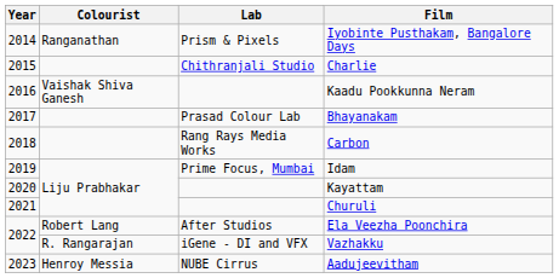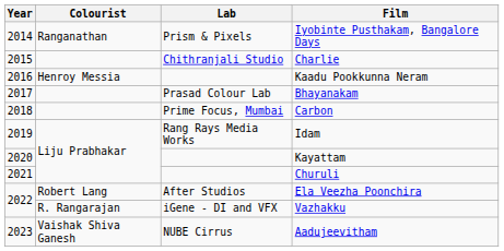 <table class="wikitable sortable">
 <tr>
 <th>Year</th>
 <th>Colourist</th>
 <th>Lab</th>
 <th>Film</th>
 </tr>
 <tr>
 <td>2014</td>
 <td>Ranganathan</td>
 <td>Prism & Pixels</td>
 <td><a href='#'>Iyobinte Pusthakam</a>, <a href='#'>Bangalore Days</a></td>
 </tr>
 <tr>
 <td>2015</td>
 <td></td>
 <td><a href='#'>Chithranjali Studio</a></td>
 <td><a href='#'>Charlie</a></td>
 </tr>
 <tr>
 <td>2016</td>
-<td>Vaishak Shiva Ganesh</td>
+<td>Henroy Messia</td>
 <td></td>
 <td>Kaadu Pookkunna Neram</td>
 </tr>
 <tr>
 <td>2017</td>
 <td></td>
 <td>Prasad Colour Lab</td>
 <td><a href='#'>Bhayanakam</a></td>
 </tr>
 <tr>
 <td>2018</td>
 <td></td>
-<td>Rang Rays Media Works</td>
+<td>Prime Focus, <a href='#'>Mumbai</a></td>
 <td><a href='#'>Carbon</a></td>
 </tr>
 <tr>
 <td>2019</td>
 <td rowspan=3>Liju Prabhakar</td>
-<td>Prime Focus, <a href='#'>Mumbai</a></td>
+<td>Rang Rays Media Works</td>
 <td>Idam</td>
 </tr>
 <tr>
 <td>2020</td>
 <td></td>
 <td>Kayattam</td>
 </tr>
 <tr>
 <td>2021</td>
 <td></td>
 <td><a href='#'>Churuli</a></td>
 </tr>
 <tr>
 <td rowspan=2>2022</td>
 <td>Robert Lang</td>
 <td>After Studios</td>
 <td><a href='#'>Ela Veezha Poonchira</a></td>
 </tr>
 <tr>
 <td>R. Rangarajan</td>
 <td>iGene - DI and VFX</td>
 <td><a href='#'>Vazhakku</a></td>
 </tr>
 <tr>
 <td>2023</td>
-<td>Henroy Messia</td>
+<td>Vaishak Shiva Ganesh</td>
 <td>NUBE Cirrus</td>
 <td><a href='#'>Aadujeevitham</a></td>
 </tr>
 </table>
